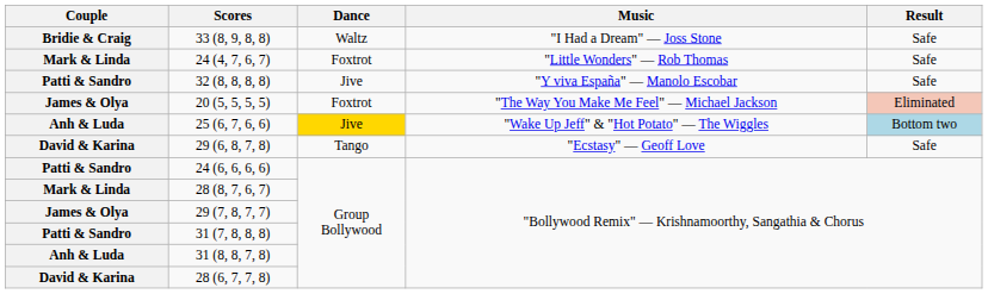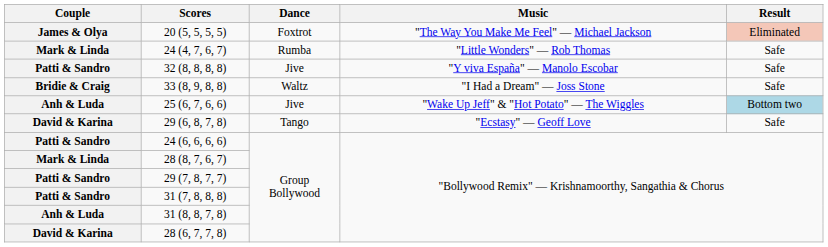 <table class="wikitable sortable" style="text-align:center; width: 90%">
 <tr>
 <th scope="col">Couple</th>
 <th scope="col">Scores</th>
 <th scope="col">Dance</th>
 <th scope="col" class="unsortable">Music</th>
 <th scope="col" class="unsortable">Result</th>
 </tr>
 <tr>
-<th scope="row">Bridie & Craig</th>
-<td>33 (8, 9, 8, 8)</td>
-<td>Waltz</td>
-<td>"I Had a Dream" — <a href='#'>Joss Stone</a></td>
-<td>Safe</td>
+<th scope="row">James & Olya</th>
+<td>20 (5, 5, 5, 5)</td>
+<td>Foxtrot</td>
+<td>"<a href='#'>The Way You Make Me Feel</a>" — <a href='#'>Michael Jackson</a></td>
+<td bgcolor="f4c7b8">Eliminated</td>
 </tr>
 <tr>
 <th scope="row">Mark & Linda</th>
 <td>24 (4, 7, 6, 7)</td>
-<td>Foxtrot</td>
+<td>Rumba</td>
 <td>"<a href='#'>Little Wonders</a>" — <a href='#'>Rob Thomas</a></td>
 <td>Safe</td>
 </tr>
 <tr>
 <th scope="row">Patti & Sandro</th>
 <td>32 (8, 8, 8, 8)</td>
 <td>Jive</td>
 <td>"<a href='#'>Y viva España</a>" — <a href='#'>Manolo Escobar</a></td>
 <td>Safe</td>
 </tr>
 <tr>
-<th scope="row">James & Olya</th>
-<td>20 (5, 5, 5, 5)</td>
-<td>Foxtrot</td>
-<td>"<a href='#'>The Way You Make Me Feel</a>" — <a href='#'>Michael Jackson</a></td>
-<td bgcolor="f4c7b8">Eliminated</td>
+<th scope="row">Bridie & Craig</th>
+<td>33 (8, 9, 8, 8)</td>
+<td>Waltz</td>
+<td>"I Had a Dream" — <a href='#'>Joss Stone</a></td>
+<td>Safe</td>
 </tr>
 <tr>
 <th scope="row">Anh & Luda</th>
 <td>25 (6, 7, 6, 6)</td>
-<td style="background: gold;">Jive</td>
+<td>Jive</td>
 <td>"<a href='#'>Wake Up Jeff</a>" & "<a href='#'>Hot Potato</a>" — <a href='#'>The Wiggles</a></td>
 <td bgcolor="lightblue">Bottom two</td>
 </tr>
 <tr>
 <th scope="row">David & Karina</th>
 <td>29 (6, 8, 7, 8)</td>
 <td>Tango</td>
 <td>"<a href='#'>Ecstasy</a>" — <a href='#'>Geoff Love</a></td>
 <td>Safe</td>
 </tr>
 <tr>
 <th scope="row">Patti & Sandro</th>
 <td>24 (6, 6, 6, 6)</td>
 <td rowspan="6">Group<br>Bollywood</td>
 <td colspan="2" rowspan="6">"Bollywood Remix" — Krishnamoorthy, Sangathia & Chorus</td>
 </tr>
 <tr>
 <th scope="row">Mark & Linda</th>
 <td>28 (8, 7, 6, 7)</td>
 </tr>
 <tr>
-<th scope="row">James & Olya</th>
+<th scope="row">Patti & Sandro</th>
 <td>29 (7, 8, 7, 7)</td>
 </tr>
 <tr>
 <th scope="row">Patti & Sandro</th>
 <td>31 (7, 8, 8, 8)</td>
 </tr>
 <tr>
 <th scope="row">Anh & Luda</th>
 <td>31 (8, 8, 7, 8)</td>
 </tr>
 <tr>
 <th scope="row">David & Karina</th>
 <td>28 (6, 7, 7, 8)</td>
 </tr>
 </table>
